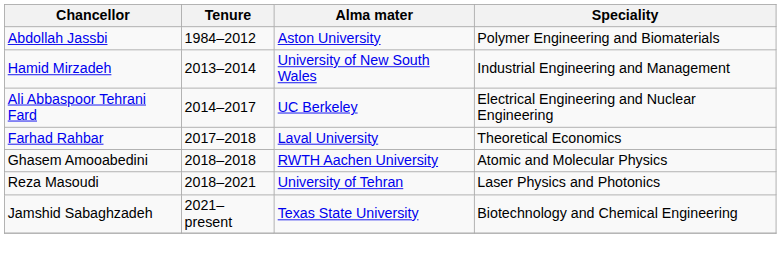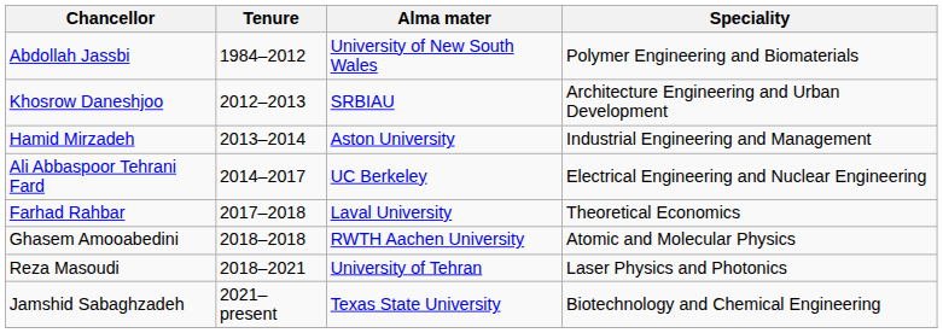 <table class="wikitable">
 <tr>
 <th>Chancellor</th>
 <th>Tenure</th>
 <th>Alma mater</th>
 <th>Speciality</th>
 </tr>
 <tr>
 <td><a href='#'>Abdollah Jassbi</a></td>
 <td>1984–2012</td>
-<td> <a href='#'>Aston University</a></td>
+<td> <a href='#'>University of New South Wales</a></td>
 <td>Polymer Engineering and Biomaterials</td>
+</tr>
+<tr>
+<td><a href='#'>Khosrow Daneshjoo</a></td>
+<td>2012–2013</td>
+<td> <a href='#'>SRBIAU</a></td>
+<td>Architecture Engineering and Urban Development</td>
 </tr>
 <tr>
 <td><a href='#'>Hamid Mirzadeh</a></td>
 <td>2013–2014</td>
-<td> <a href='#'>University of New South Wales</a></td>
+<td> <a href='#'>Aston University</a></td>
 <td>Industrial Engineering and Management</td>
 </tr>
 <tr>
 <td><a href='#'>Ali Abbaspoor Tehrani Fard</a></td>
 <td>2014–2017</td>
 <td> <a href='#'>UC Berkeley</a></td>
 <td>Electrical Engineering and Nuclear Engineering</td>
 </tr>
 <tr>
 <td><a href='#'>Farhad Rahbar</a></td>
 <td>2017–2018</td>
 <td> <a href='#'>Laval University</a></td>
 <td>Theoretical Economics</td>
 </tr>
 <tr>
 <td>Ghasem Amooabedini</td>
 <td>2018–2018</td>
 <td> <a href='#'>RWTH Aachen University</a></td>
 <td>Atomic and Molecular Physics</td>
 </tr>
 <tr>
 <td>Reza Masoudi</td>
 <td>2018–2021</td>
 <td> <a href='#'>University of Tehran</a></td>
 <td>Laser Physics and Photonics</td>
 </tr>
 <tr>
 <td>Jamshid Sabaghzadeh</td>
 <td>2021–present</td>
 <td> <a href='#'>Texas State University</a></td>
 <td>Biotechnology and Chemical Engineering</td>
 </tr>
 <tr>
 </tr>
 </table>
